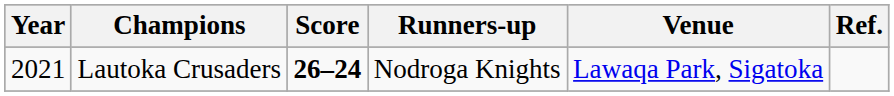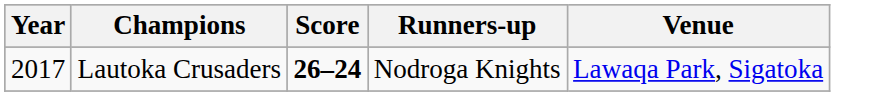 <table class="wikitable">
 <tr>
 <th>Year</th>
 <th>Champions</th>
 <th>Score</th>
 <th>Runners-up</th>
 <th>Venue</th>
-<th>Ref.</th>
 </tr>
 <tr>
-<td>2021</td>
+<td>2017</td>
 <td> Lautoka Crusaders</td>
 <td><strong>26–24</strong></td>
 <td>Nodroga Knights</td>
 <td><a href='#'>Lawaqa Park</a>, <a href='#'>Sigatoka</a></td>
-<td></td>
 </tr>
 </table>
